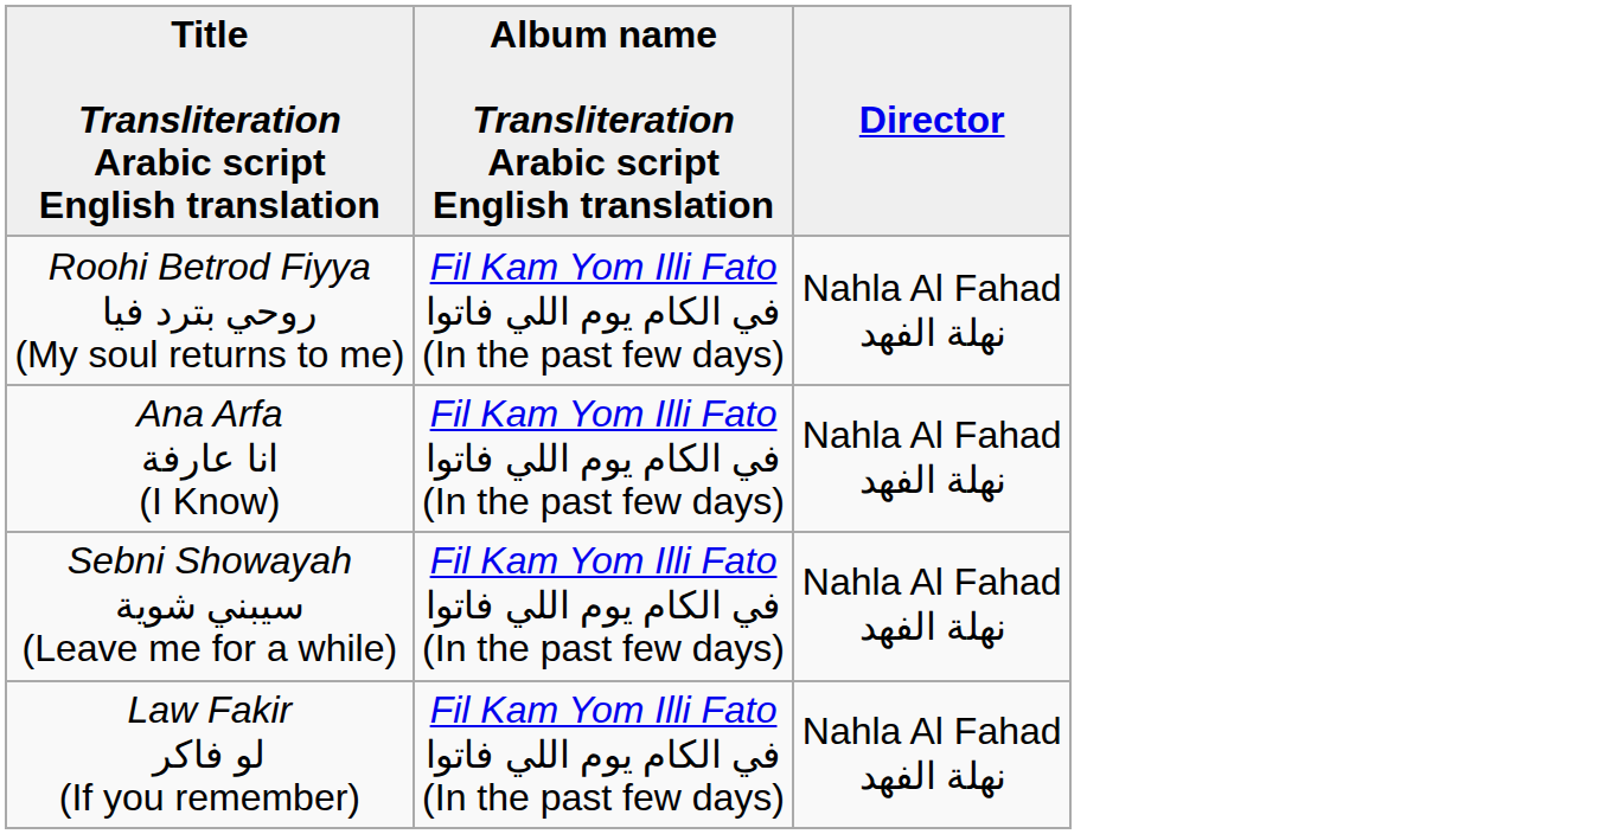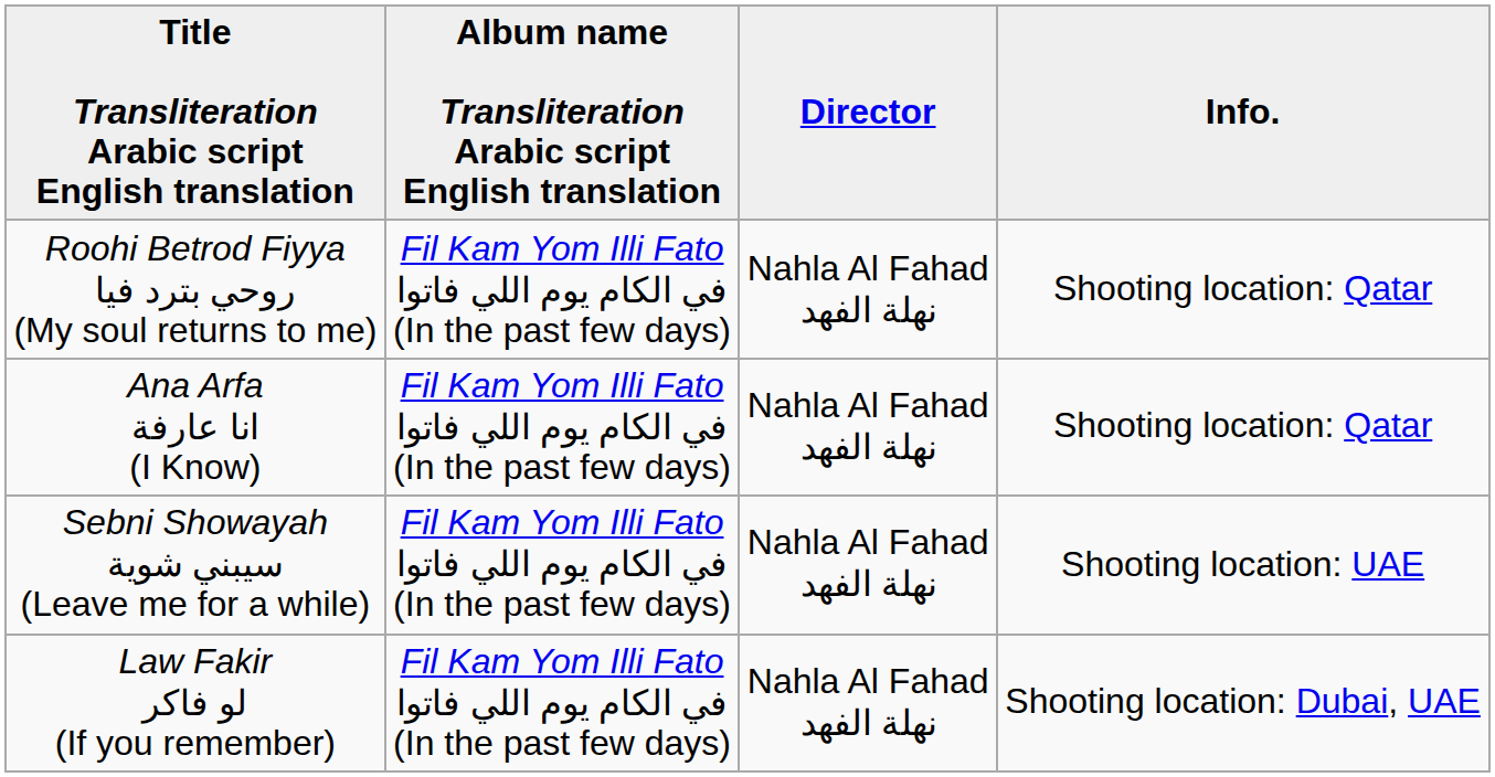 <table class="wikitable" style="text-align:center;">
 <tr>
 <th style="background:#efefef;">Title<br><br><em>Transliteration</em><br>Arabic script<br>English translation</th>
 <th style="background:#efefef;">Album name<br><br><em>Transliteration</em><br>Arabic script<br>English translation</th>
 <th style="background:#efefef;"><a href='#'>Director</a></th>
+<th style="background:#efefef;">Info.</th>
 </tr>
 <tr>
 <td><em>Roohi Betrod Fiyya</em><br>روحي بترد فيا<br>(My soul returns to me)</td>
 <td><em><a href='#'>Fil Kam Yom Illi Fato</a></em><br>في الكام يوم اللي فاتوا<br>(In the past few days)</td>
 <td>Nahla Al Fahad<br>نهلة الفهد</td>
+<td>Shooting location: <a href='#'>Qatar</a></td>
 </tr>
 <tr>
 <td><em>Ana Arfa</em><br>انا عارفة<br>(I Know)</td>
 <td><em><a href='#'>Fil Kam Yom Illi Fato</a></em><br>في الكام يوم اللي فاتوا<br>(In the past few days)</td>
 <td>Nahla Al Fahad<br>نهلة الفهد</td>
+<td>Shooting location: <a href='#'>Qatar</a></td>
 </tr>
 <tr>
 <td><em>Sebni Showayah</em><br>سيبني شوية<br>(Leave me for a while)</td>
 <td><em><a href='#'>Fil Kam Yom Illi Fato</a></em><br>في الكام يوم اللي فاتوا<br>(In the past few days)</td>
 <td>Nahla Al Fahad<br>نهلة الفهد</td>
+<td>Shooting location: <a href='#'>UAE</a></td>
 </tr>
 <tr>
 <td><em>Law Fakir</em><br>لو فاكر<br>(If you remember)</td>
 <td><em><a href='#'>Fil Kam Yom Illi Fato</a></em><br>في الكام يوم اللي فاتوا<br>(In the past few days)</td>
 <td>Nahla Al Fahad<br>نهلة الفهد</td>
+<td>Shooting location: <a href='#'>Dubai</a>, <a href='#'>UAE</a></td>
 </tr>
 </table>
